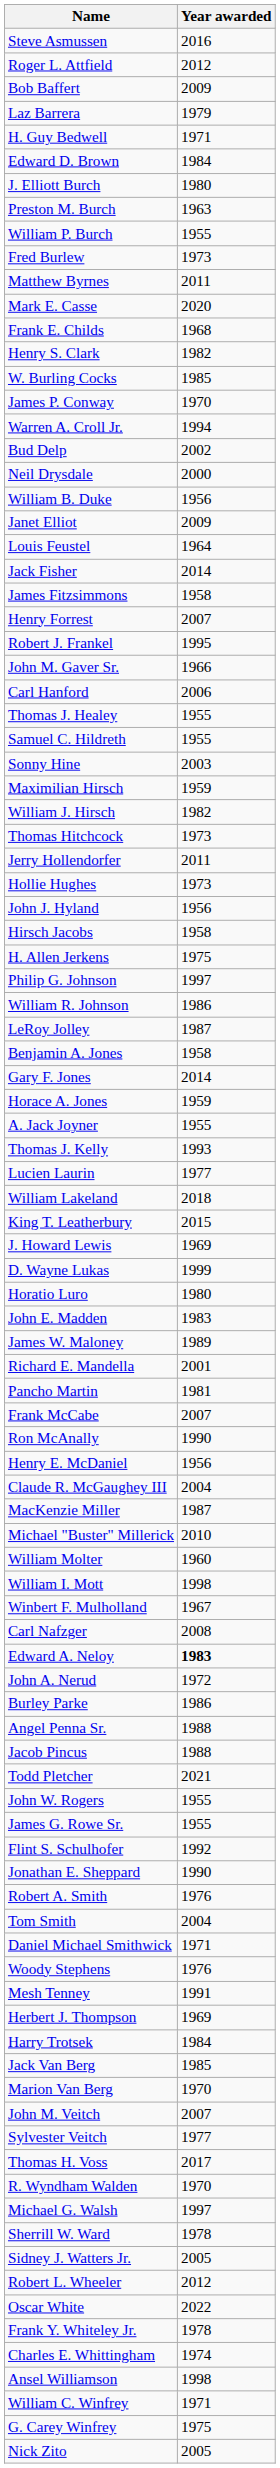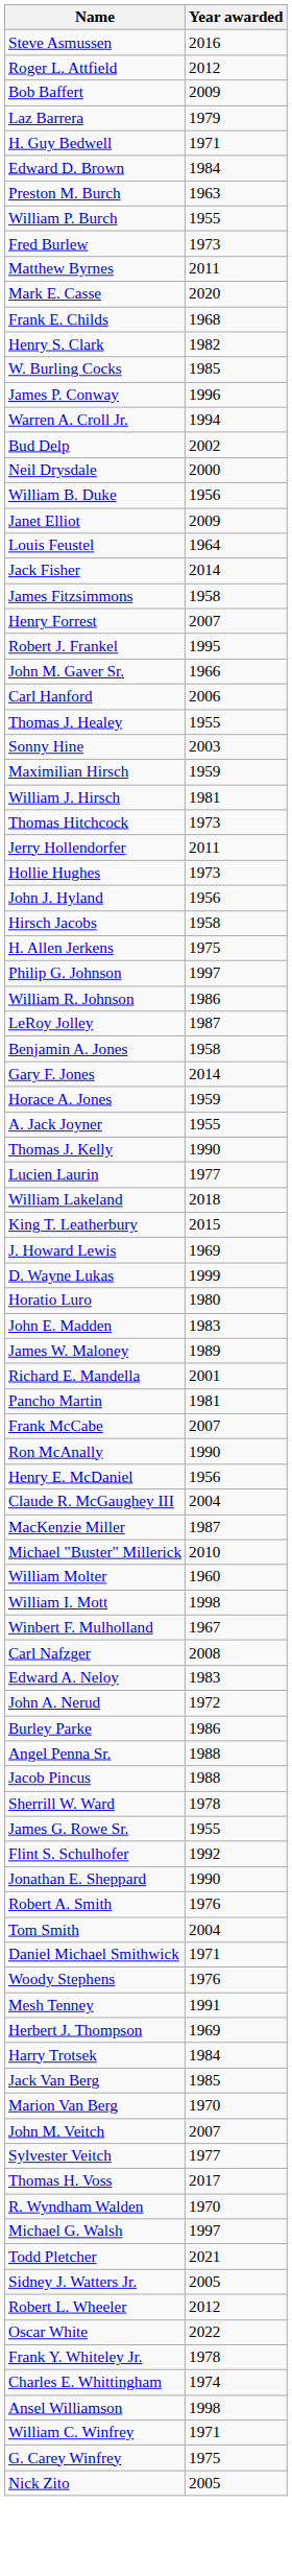 <table class="wikitable sortable">
 <tr>
 <th>Name</th>
 <th>Year awarded</th>
 </tr>
 <tr>
 <td><a href='#'>Steve Asmussen</a></td>
 <td>2016</td>
 </tr>
 <tr>
 <td><a href='#'>Roger L. Attfield</a></td>
 <td>2012</td>
 </tr>
 <tr>
 <td><a href='#'>Bob Baffert</a></td>
 <td>2009</td>
 </tr>
 <tr>
 <td><a href='#'>Laz Barrera</a></td>
 <td>1979</td>
 </tr>
 <tr>
 <td><a href='#'>H. Guy Bedwell</a></td>
 <td>1971</td>
 </tr>
 <tr>
 <td><a href='#'>Edward D. Brown</a></td>
 <td>1984</td>
-</tr>
-<tr>
-<td><a href='#'>J. Elliott Burch</a></td>
-<td>1980</td>
 </tr>
 <tr>
 <td><a href='#'>Preston M. Burch</a></td>
 <td>1963</td>
 </tr>
 <tr>
 <td><a href='#'>William P. Burch</a></td>
 <td>1955</td>
 </tr>
 <tr>
 <td><a href='#'>Fred Burlew</a></td>
 <td>1973</td>
 </tr>
 <tr>
 <td><a href='#'>Matthew Byrnes</a></td>
 <td>2011</td>
 </tr>
 <tr>
 <td><a href='#'>Mark E. Casse</a></td>
 <td>2020</td>
 </tr>
 <tr>
 <td><a href='#'>Frank E. Childs</a></td>
 <td>1968</td>
 </tr>
 <tr>
 <td><a href='#'>Henry S. Clark</a></td>
 <td>1982</td>
 </tr>
 <tr>
 <td><a href='#'>W. Burling Cocks</a></td>
 <td>1985</td>
 </tr>
 <tr>
 <td><a href='#'>James P. Conway</a></td>
-<td>1970</td>
+<td>1996</td>
 </tr>
 <tr>
 <td><a href='#'>Warren A. Croll Jr.</a></td>
 <td>1994</td>
 </tr>
 <tr>
 <td><a href='#'>Bud Delp</a></td>
 <td>2002</td>
 </tr>
 <tr>
 <td><a href='#'>Neil Drysdale</a></td>
 <td>2000</td>
 </tr>
 <tr>
 <td><a href='#'>William B. Duke</a></td>
 <td>1956</td>
 </tr>
 <tr>
 <td><a href='#'>Janet Elliot</a></td>
 <td>2009</td>
 </tr>
 <tr>
 <td><a href='#'>Louis Feustel</a></td>
 <td>1964</td>
 </tr>
 <tr>
 <td><a href='#'>Jack Fisher</a></td>
 <td>2014</td>
 </tr>
 <tr>
 <td><a href='#'>James Fitzsimmons</a></td>
 <td>1958</td>
 </tr>
 <tr>
 <td><a href='#'>Henry Forrest</a></td>
 <td>2007</td>
 </tr>
 <tr>
 <td><a href='#'>Robert J. Frankel</a></td>
 <td>1995</td>
 </tr>
 <tr>
 <td><a href='#'>John M. Gaver Sr.</a></td>
 <td>1966</td>
 </tr>
 <tr>
 <td><a href='#'>Carl Hanford</a></td>
 <td>2006</td>
 </tr>
 <tr>
 <td><a href='#'>Thomas J. Healey</a></td>
 <td>1955</td>
 </tr>
 <tr>
-<td><a href='#'>Samuel C. Hildreth</a></td>
-<td>1955</td>
-</tr>
-<tr>
 <td><a href='#'>Sonny Hine</a></td>
 <td>2003</td>
 </tr>
 <tr>
 <td><a href='#'>Maximilian Hirsch</a></td>
 <td>1959</td>
 </tr>
 <tr>
 <td><a href='#'>William J. Hirsch</a></td>
-<td>1982</td>
+<td>1981</td>
 </tr>
 <tr>
 <td><a href='#'>Thomas Hitchcock</a></td>
 <td>1973</td>
 </tr>
 <tr>
 <td><a href='#'>Jerry Hollendorfer</a></td>
 <td>2011</td>
 </tr>
 <tr>
 <td><a href='#'>Hollie Hughes</a></td>
 <td>1973</td>
 </tr>
 <tr>
 <td><a href='#'>John J. Hyland</a></td>
 <td>1956</td>
 </tr>
 <tr>
 <td><a href='#'>Hirsch Jacobs</a></td>
 <td>1958</td>
 </tr>
 <tr>
 <td><a href='#'>H. Allen Jerkens</a></td>
 <td>1975</td>
 </tr>
 <tr>
 <td><a href='#'>Philip G. Johnson</a></td>
 <td>1997</td>
 </tr>
 <tr>
 <td><a href='#'>William R. Johnson</a></td>
 <td>1986</td>
 </tr>
 <tr>
 <td><a href='#'>LeRoy Jolley</a></td>
 <td>1987</td>
 </tr>
 <tr>
 <td><a href='#'>Benjamin A. Jones</a></td>
 <td>1958</td>
 </tr>
 <tr>
 <td><a href='#'>Gary F. Jones</a></td>
 <td>2014</td>
 </tr>
 <tr>
 <td><a href='#'>Horace A. Jones</a></td>
 <td>1959</td>
 </tr>
 <tr>
 <td><a href='#'>A. Jack Joyner</a></td>
 <td>1955</td>
 </tr>
 <tr>
 <td><a href='#'>Thomas J. Kelly</a></td>
-<td>1993</td>
+<td>1990</td>
 </tr>
 <tr>
 <td><a href='#'>Lucien Laurin</a></td>
 <td>1977</td>
 </tr>
 <tr>
 <td><a href='#'>William Lakeland</a></td>
 <td>2018</td>
 </tr>
 <tr>
 <td><a href='#'>King T. Leatherbury</a></td>
 <td>2015</td>
 </tr>
 <tr>
 <td><a href='#'>J. Howard Lewis</a></td>
 <td>1969</td>
 </tr>
 <tr>
 <td><a href='#'>D. Wayne Lukas</a></td>
 <td>1999</td>
 </tr>
 <tr>
 <td><a href='#'>Horatio Luro</a></td>
 <td>1980</td>
 </tr>
 <tr>
 <td><a href='#'>John E. Madden</a></td>
 <td>1983</td>
 </tr>
 <tr>
 <td><a href='#'>James W. Maloney</a></td>
 <td>1989</td>
 </tr>
 <tr>
 <td><a href='#'>Richard E. Mandella</a></td>
 <td>2001</td>
 </tr>
 <tr>
 <td><a href='#'>Pancho Martin</a></td>
 <td>1981</td>
 </tr>
 <tr>
 <td><a href='#'>Frank McCabe</a></td>
 <td>2007</td>
 </tr>
 <tr>
 <td><a href='#'>Ron McAnally</a></td>
 <td>1990</td>
 </tr>
 <tr>
 <td><a href='#'>Henry E. McDaniel</a></td>
 <td>1956</td>
 </tr>
 <tr>
 <td><a href='#'>Claude R. McGaughey III</a></td>
 <td>2004</td>
 </tr>
 <tr>
 <td><a href='#'>MacKenzie Miller</a></td>
 <td>1987</td>
 </tr>
 <tr>
 <td><a href='#'>Michael "Buster" Millerick</a></td>
 <td>2010</td>
 </tr>
 <tr>
 <td><a href='#'>William Molter</a></td>
 <td>1960</td>
 </tr>
 <tr>
 <td><a href='#'>William I. Mott</a></td>
 <td>1998</td>
 </tr>
 <tr>
 <td><a href='#'>Winbert F. Mulholland</a></td>
 <td>1967</td>
 </tr>
 <tr>
 <td><a href='#'>Carl Nafzger</a></td>
 <td>2008</td>
 </tr>
 <tr>
 <td><a href='#'>Edward A. Neloy</a></td>
-<td><strong>1983</strong></td>
+<td>1983</td>
 </tr>
 <tr>
 <td><a href='#'>John A. Nerud</a></td>
 <td>1972</td>
 </tr>
 <tr>
 <td><a href='#'>Burley Parke</a></td>
 <td>1986</td>
 </tr>
 <tr>
 <td><a href='#'>Angel Penna Sr.</a></td>
 <td>1988</td>
 </tr>
 <tr>
 <td><a href='#'>Jacob Pincus</a></td>
 <td>1988</td>
 </tr>
 <tr>
-<td><a href='#'>Todd Pletcher</a></td>
-<td>2021</td>
-</tr>
-<tr>
-<td><a href='#'>John W. Rogers</a></td>
-<td>1955</td>
+<td><a href='#'>Sherrill W. Ward</a></td>
+<td>1978</td>
 </tr>
 <tr>
 <td><a href='#'>James G. Rowe Sr.</a></td>
 <td>1955</td>
 </tr>
 <tr>
 <td><a href='#'>Flint S. Schulhofer</a></td>
 <td>1992</td>
 </tr>
 <tr>
 <td><a href='#'>Jonathan E. Sheppard</a></td>
 <td>1990</td>
 </tr>
 <tr>
 <td><a href='#'>Robert A. Smith</a></td>
 <td>1976</td>
 </tr>
 <tr>
 <td><a href='#'>Tom Smith</a></td>
 <td>2004</td>
 </tr>
 <tr>
 <td><a href='#'>Daniel Michael Smithwick</a></td>
 <td>1971</td>
 </tr>
 <tr>
 <td><a href='#'>Woody Stephens</a></td>
 <td>1976</td>
 </tr>
 <tr>
 <td><a href='#'>Mesh Tenney</a></td>
 <td>1991</td>
 </tr>
 <tr>
 <td><a href='#'>Herbert J. Thompson</a></td>
 <td>1969</td>
 </tr>
 <tr>
 <td><a href='#'>Harry Trotsek</a></td>
 <td>1984</td>
 </tr>
 <tr>
 <td><a href='#'>Jack Van Berg</a></td>
 <td>1985</td>
 </tr>
 <tr>
 <td><a href='#'>Marion Van Berg</a></td>
 <td>1970</td>
 </tr>
 <tr>
 <td><a href='#'>John M. Veitch</a></td>
 <td>2007</td>
 </tr>
 <tr>
 <td><a href='#'>Sylvester Veitch</a></td>
 <td>1977</td>
 </tr>
 <tr>
 <td><a href='#'>Thomas H. Voss</a></td>
 <td>2017</td>
 </tr>
 <tr>
 <td><a href='#'>R. Wyndham Walden</a></td>
 <td>1970</td>
 </tr>
 <tr>
 <td><a href='#'>Michael G. Walsh</a></td>
 <td>1997</td>
 </tr>
 <tr>
-<td><a href='#'>Sherrill W. Ward</a></td>
-<td>1978</td>
+<td><a href='#'>Todd Pletcher</a></td>
+<td>2021</td>
 </tr>
 <tr>
 <td><a href='#'>Sidney J. Watters Jr.</a></td>
 <td>2005</td>
 </tr>
 <tr>
 <td><a href='#'>Robert L. Wheeler</a></td>
 <td>2012</td>
 </tr>
 <tr>
 <td><a href='#'>Oscar White</a></td>
 <td>2022</td>
 </tr>
 <tr>
 <td><a href='#'>Frank Y. Whiteley Jr.</a></td>
 <td>1978</td>
 </tr>
 <tr>
 <td><a href='#'>Charles E. Whittingham</a></td>
 <td>1974</td>
 </tr>
 <tr>
 <td><a href='#'>Ansel Williamson</a></td>
 <td>1998</td>
 </tr>
 <tr>
 <td><a href='#'>William C. Winfrey</a></td>
 <td>1971</td>
 </tr>
 <tr>
 <td><a href='#'>G. Carey Winfrey</a></td>
 <td>1975</td>
 </tr>
 <tr>
 <td><a href='#'>Nick Zito</a></td>
 <td>2005</td>
 </tr>
 </table>
